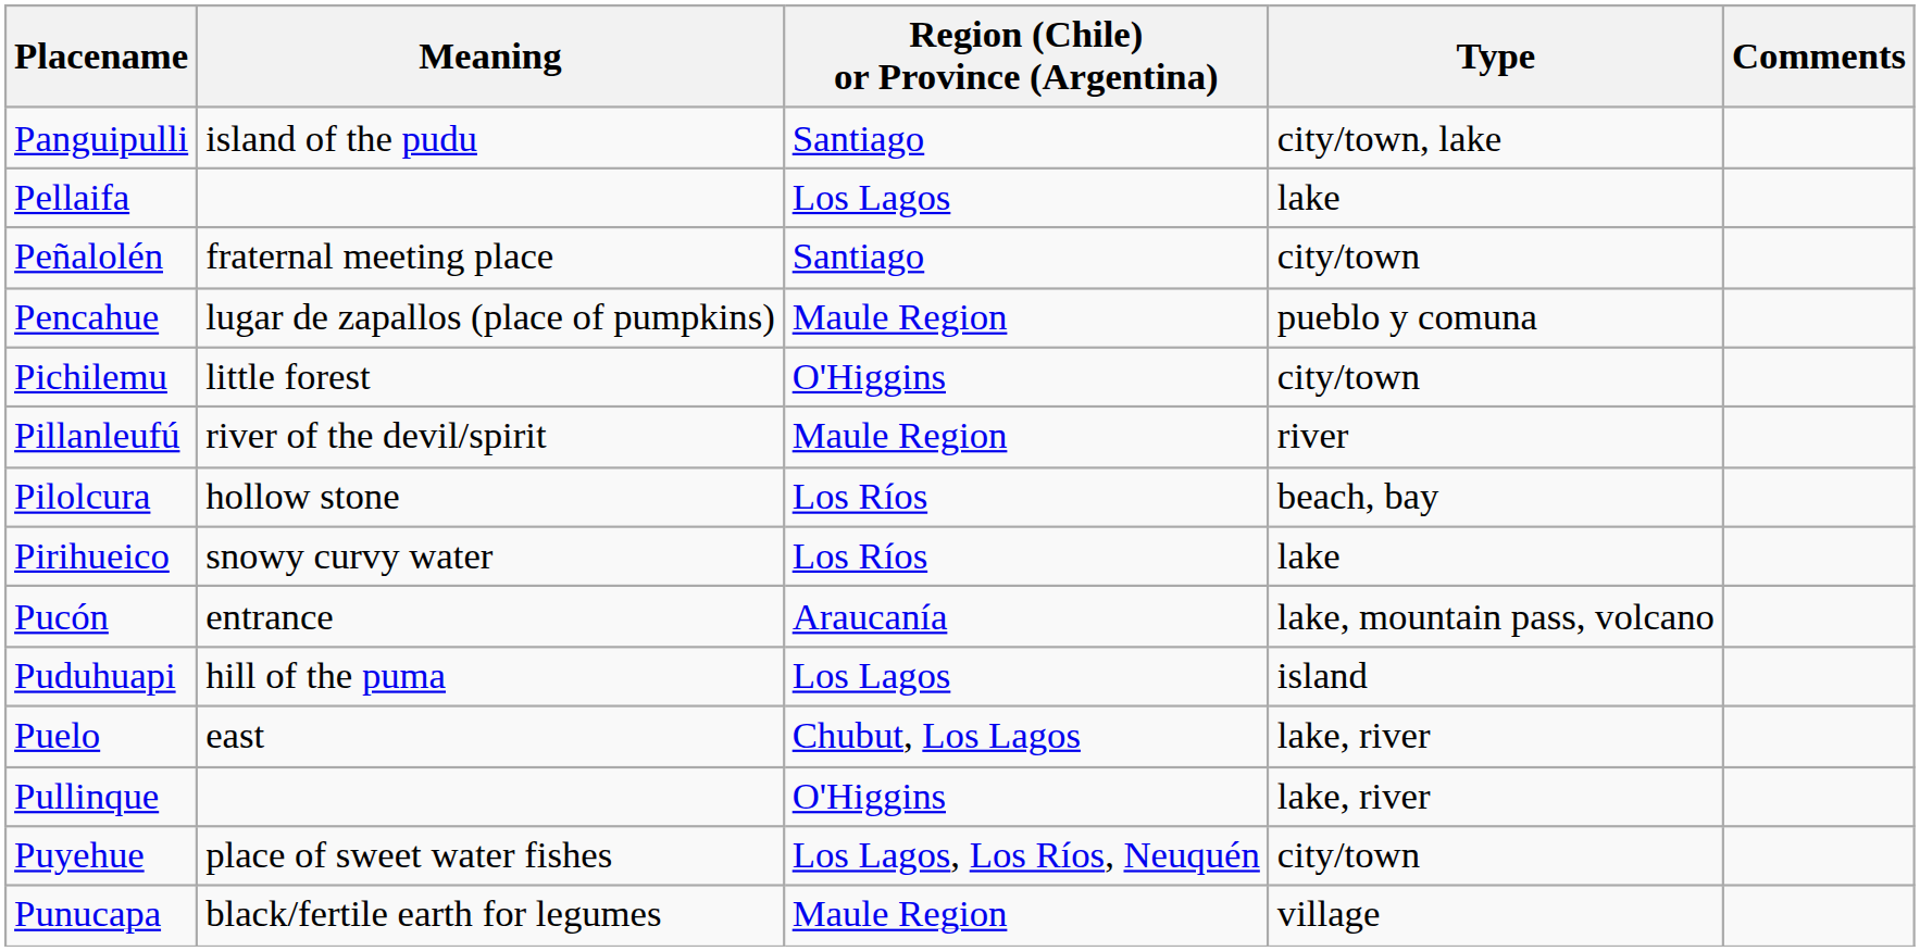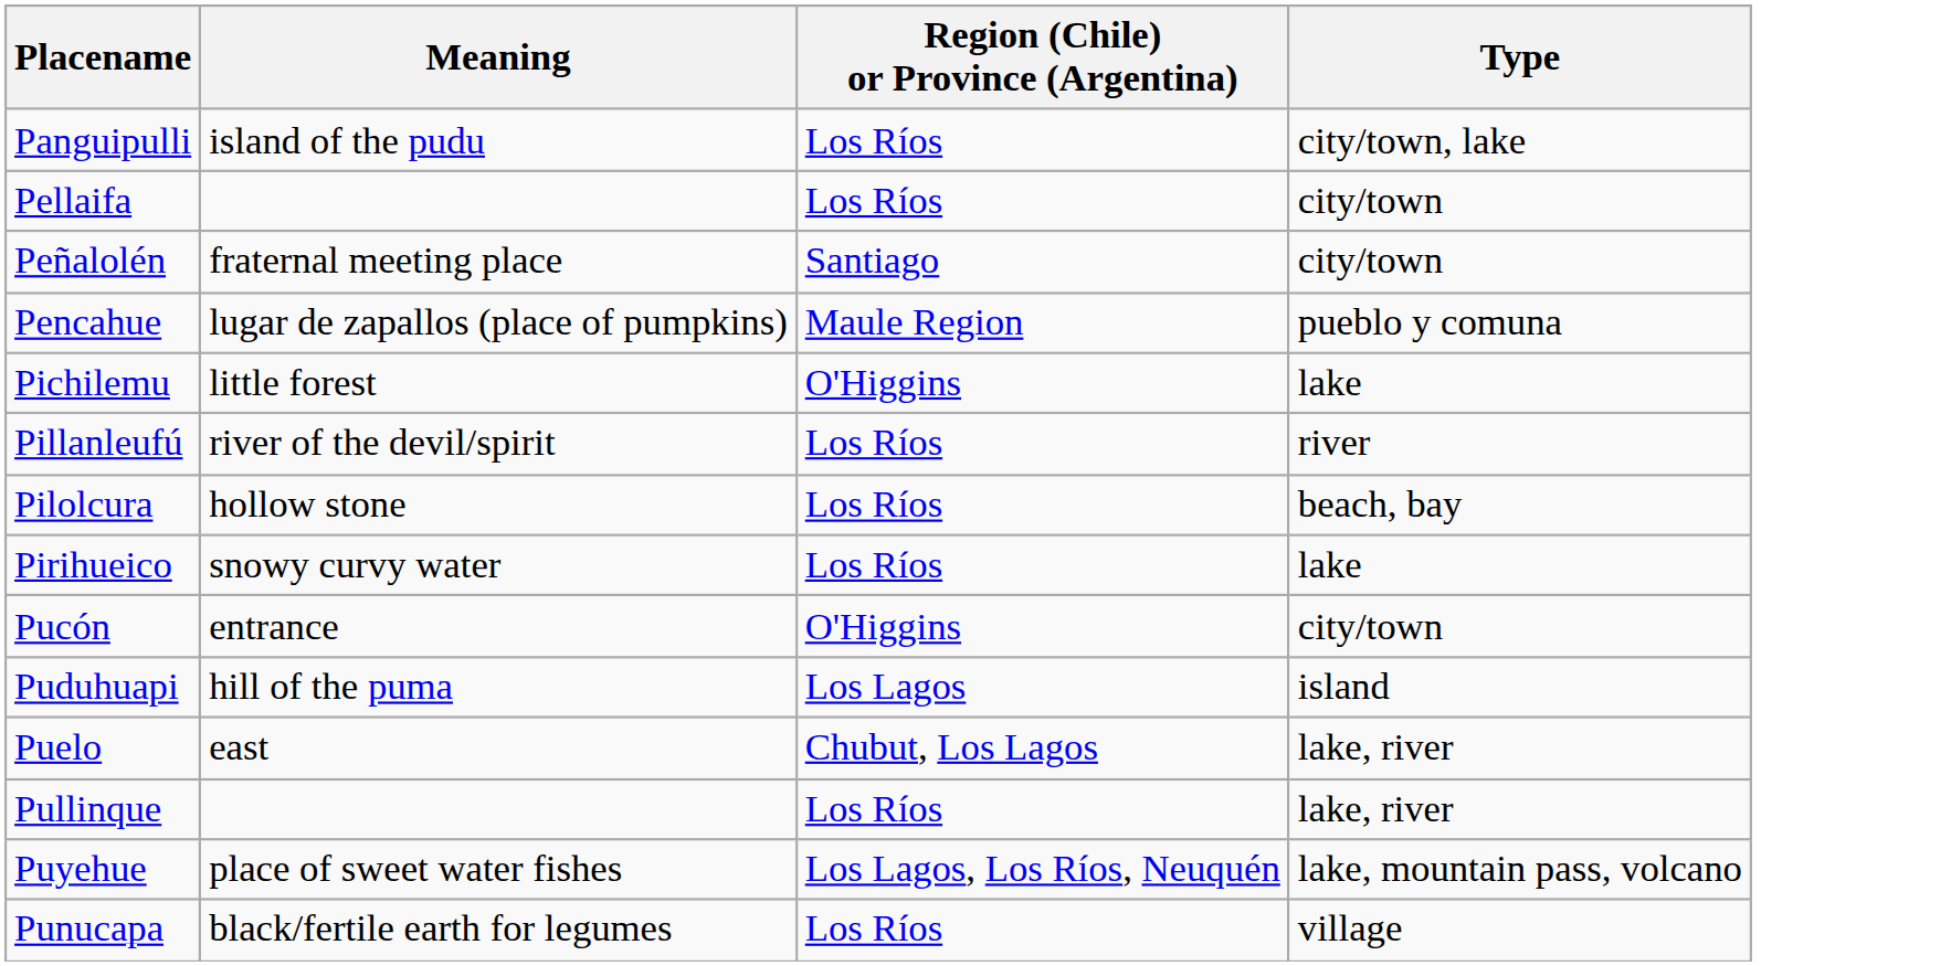 <table align=center class="wikitable">
 <tr>
 <th>Placename</th>
 <th>Meaning</th>
 <th>Region (Chile)<br>or Province (Argentina)</th>
 <th>Type</th>
-<th>Comments</th>
 </tr>
 <tr>
 <td><a href='#'>Panguipulli</a></td>
 <td>island of the <a href='#'>pudu</a></td>
-<td><a href='#'>Santiago</a></td>
+<td><a href='#'>Los Ríos</a></td>
 <td>city/town, lake</td>
-<td></td>
 </tr>
 <tr>
 <td><a href='#'>Pellaifa</a></td>
 <td></td>
-<td><a href='#'>Los Lagos</a></td>
-<td>lake</td>
-<td></td>
+<td><a href='#'>Los Ríos</a></td>
+<td>city/town</td>
 </tr>
 <tr>
 <td><a href='#'>Peñalolén</a></td>
 <td>fraternal meeting place</td>
 <td><a href='#'>Santiago</a></td>
 <td>city/town</td>
-<td></td>
 </tr>
 <tr>
 <td><a href='#'>Pencahue</a></td>
 <td>lugar de zapallos (place of pumpkins)</td>
 <td><a href='#'>Maule Region</a></td>
 <td>pueblo y comuna</td>
-<td></td>
 </tr>
 <tr>
 <td><a href='#'>Pichilemu</a></td>
 <td>little forest</td>
 <td><a href='#'>O'Higgins</a></td>
-<td>city/town</td>
-<td></td>
+<td>lake</td>
 </tr>
 <tr>
 <td><a href='#'>Pillanleufú</a></td>
 <td>river of the devil/spirit</td>
-<td><a href='#'>Maule Region</a></td>
+<td><a href='#'>Los Ríos</a></td>
 <td>river</td>
-<td></td>
 </tr>
 <tr>
 <td><a href='#'>Pilolcura</a></td>
 <td>hollow stone</td>
 <td><a href='#'>Los Ríos</a></td>
 <td>beach, bay</td>
-<td></td>
 </tr>
 <tr>
 <td><a href='#'>Pirihueico</a></td>
 <td>snowy curvy water</td>
 <td><a href='#'>Los Ríos</a></td>
 <td>lake</td>
-<td></td>
 </tr>
 <tr>
 <td><a href='#'>Pucón</a></td>
 <td>entrance</td>
-<td><a href='#'>Araucanía</a></td>
-<td>lake, mountain pass, volcano</td>
-<td></td>
+<td><a href='#'>O'Higgins</a></td>
+<td>city/town</td>
 </tr>
 <tr>
 <td><a href='#'>Puduhuapi</a></td>
 <td>hill of the <a href='#'>puma</a></td>
 <td><a href='#'>Los Lagos</a></td>
 <td>island</td>
-<td></td>
 </tr>
 <tr>
 <td><a href='#'>Puelo</a></td>
 <td>east</td>
 <td><a href='#'>Chubut</a>, <a href='#'>Los Lagos</a></td>
 <td>lake, river</td>
-<td></td>
 </tr>
 <tr>
 <td><a href='#'>Pullinque</a></td>
 <td></td>
-<td><a href='#'>O'Higgins</a></td>
+<td><a href='#'>Los Ríos</a></td>
 <td>lake, river</td>
-<td></td>
 </tr>
 <tr>
 <td><a href='#'>Puyehue</a></td>
 <td>place of sweet water fishes</td>
 <td><a href='#'>Los Lagos</a>, <a href='#'>Los Ríos</a>, <a href='#'>Neuquén</a></td>
-<td>city/town</td>
-<td></td>
+<td>lake, mountain pass, volcano</td>
 </tr>
 <tr>
 <td><a href='#'>Punucapa</a></td>
 <td>black/fertile earth for legumes</td>
-<td><a href='#'>Maule Region</a></td>
+<td><a href='#'>Los Ríos</a></td>
 <td>village</td>
-<td></td>
 </tr>
 </table>
